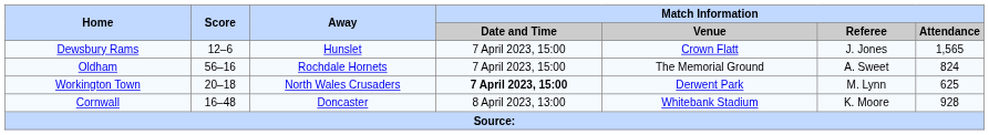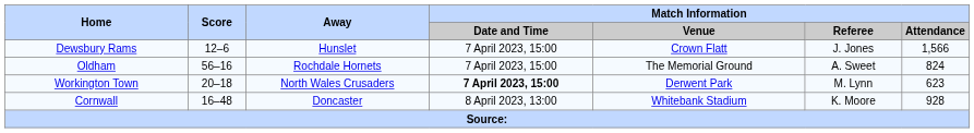 <table border=1 style="border-collapse:collapse; font-size:90%; text-align:center;" cellpadding=3 cellspacing=0 width=100%>
 <tr bgcolor=#C1D8FF>
 <th scope="col" rowspan=2 width=19%>Home</th>
 <th scope="col" rowspan=2 width=6%>Score</th>
 <th scope="col" rowspan=2 width=19%>Away</th>
 <th colspan=4>Match Information</th>
 </tr>
 <tr bgcolor=#CCCCCC>
 <th scope="col" width=17%>Date and Time</th>
 <th scope="col" width=22%>Venue</th>
 <th scope="col" width=10%>Referee</th>
 <th scope="col" width=7%>Attendance</th>
 </tr>
 <tr bgcolor=#F5FAFF>
 <td> <a href='#'>Dewsbury Rams</a></td>
 <td>12–6</td>
 <td> <a href='#'>Hunslet</a></td>
 <td>7 April 2023, 15:00</td>
 <td><a href='#'>Crown Flatt</a></td>
 <td>J. Jones</td>
-<td>1,565</td>
+<td>1,566</td>
 </tr>
 <tr bgcolor=#F5FAFF>
 <td> <a href='#'>Oldham</a></td>
 <td>56–16</td>
 <td> <a href='#'>Rochdale Hornets</a></td>
 <td>7 April 2023, 15:00</td>
 <td>The Memorial Ground</td>
 <td>A. Sweet</td>
 <td>824</td>
 </tr>
 <tr bgcolor=#F5FAFF>
 <td> <a href='#'>Workington Town</a></td>
 <td>20–18</td>
 <td>  <a href='#'>North Wales Crusaders</a></td>
 <td><strong>7 April 2023, 15:00</strong></td>
 <td><a href='#'>Derwent Park</a></td>
 <td>M. Lynn</td>
-<td>625</td>
+<td>623</td>
 </tr>
 <tr bgcolor=#F5FAFF>
 <td> <a href='#'>Cornwall</a></td>
 <td>16–48</td>
 <td> <a href='#'>Doncaster</a></td>
 <td>8 April 2023, 13:00</td>
 <td><a href='#'>Whitebank Stadium</a></td>
 <td>K. Moore</td>
 <td>928</td>
 </tr>
 <tr style="background:#c1d8ff;">
 <th colspan=7>Source:</th>
 </tr>
 </table>
